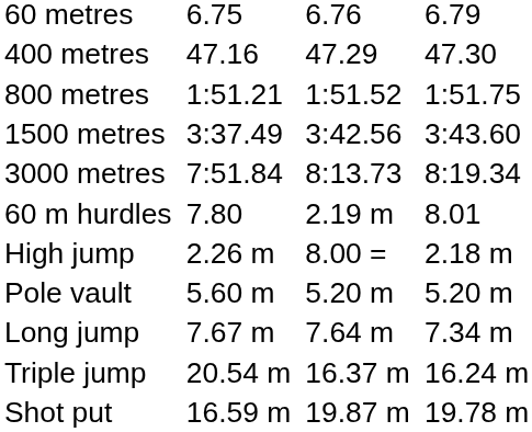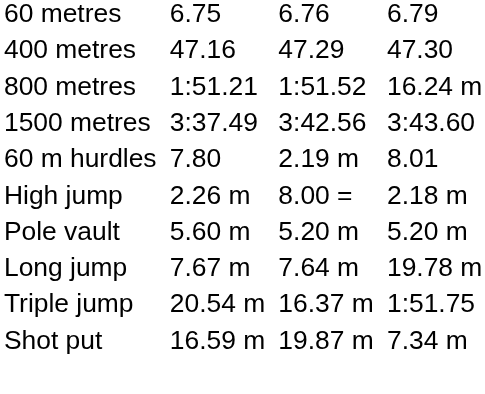 <table>
 <tr>
 <td>60 metres</td>
 <td></td>
 <td>6.75</td>
 <td></td>
 <td>6.76</td>
 <td></td>
 <td>6.79</td>
 </tr>
 <tr>
 <td>400 metres</td>
 <td></td>
 <td>47.16 </td>
 <td></td>
 <td>47.29</td>
 <td></td>
 <td>47.30</td>
 </tr>
 <tr>
 <td>800 metres</td>
 <td></td>
 <td>1:51.21</td>
 <td></td>
 <td>1:51.52</td>
 <td></td>
-<td>1:51.75</td>
+<td>16.24 m</td>
 </tr>
 <tr>
 <td>1500 metres</td>
 <td></td>
 <td>3:37.49</td>
 <td></td>
 <td>3:42.56</td>
 <td></td>
 <td>3:43.60</td>
-</tr>
-<tr>
-<td>3000 metres</td>
-<td></td>
-<td>7:51.84</td>
-<td></td>
-<td>8:13.73 </td>
-<td></td>
-<td>8:19.34 </td>
 </tr>
 <tr>
 <td>60 m hurdles</td>
 <td></td>
 <td>7.80</td>
 <td></td>
 <td>2.19 m</td>
 <td></td>
 <td>8.01</td>
 </tr>
 <tr>
 <td>High jump</td>
 <td></td>
 <td>2.26 m</td>
 <td></td>
 <td>8.00 =</td>
 <td></td>
 <td>2.18 m</td>
 </tr>
 <tr>
 <td>Pole vault</td>
 <td></td>
 <td>5.60 m </td>
 <td></td>
 <td>5.20 m</td>
 <td></td>
 <td>5.20 m</td>
 </tr>
 <tr>
 <td>Long jump</td>
 <td></td>
 <td>7.67 m </td>
 <td></td>
 <td>7.64 m</td>
 <td></td>
-<td>7.34 m</td>
+<td>19.78 m</td>
 </tr>
 <tr>
 <td>Triple jump</td>
 <td></td>
 <td>20.54 m</td>
 <td></td>
 <td>16.37 m</td>
 <td></td>
-<td>16.24 m</td>
+<td>1:51.75</td>
 </tr>
 <tr>
 <td>Shot put</td>
 <td></td>
 <td>16.59 m</td>
 <td></td>
 <td>19.87 m</td>
 <td></td>
-<td>19.78 m</td>
+<td>7.34 m</td>
 </tr>
 </table>
